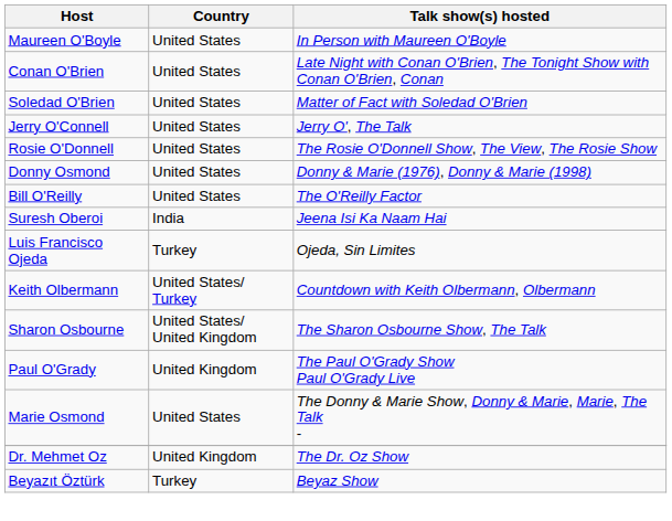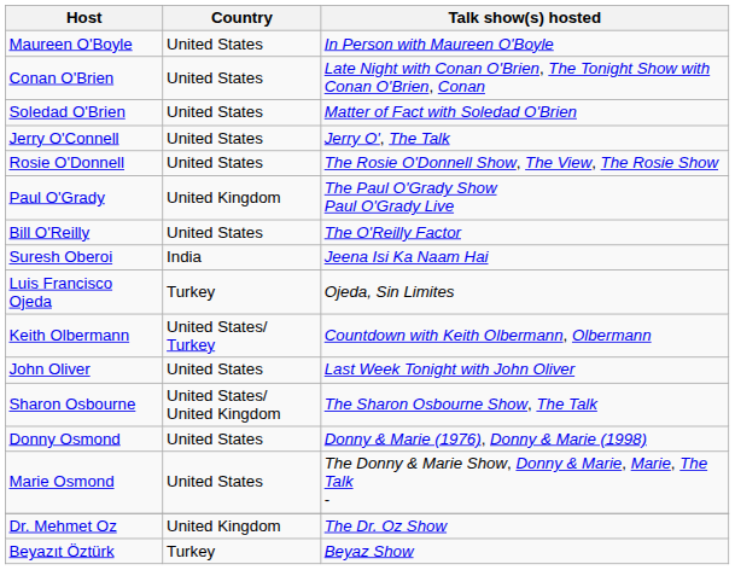 <table class="wikitable">
 <tr>
 <th width="150">Host</th>
 <th width="150">Country</th>
 <th width="400">Talk show(s) hosted</th>
 </tr>
 <tr>
 <td><a href='#'>Maureen O'Boyle</a></td>
 <td> United States</td>
 <td><em><a href='#'>In Person with Maureen O'Boyle</a></em></td>
 </tr>
 <tr>
 <td><a href='#'>Conan O'Brien</a></td>
 <td> United States</td>
 <td><em><a href='#'>Late Night with Conan O'Brien</a></em>, <em><a href='#'>The Tonight Show with Conan O'Brien</a></em>, <a href='#'><em>Conan</em></a></td>
 </tr>
 <tr>
 <td><a href='#'>Soledad O'Brien</a></td>
 <td> United States</td>
 <td><em><a href='#'>Matter of Fact with Soledad O'Brien</a></em></td>
 </tr>
 <tr>
 <td><a href='#'>Jerry O'Connell</a></td>
 <td> United States</td>
 <td><em><a href='#'>Jerry O'</a></em>, <em><a href='#'>The Talk</a></em></td>
 </tr>
 <tr>
 <td><a href='#'>Rosie O'Donnell</a></td>
 <td> United States</td>
 <td><em><a href='#'>The Rosie O'Donnell Show</a></em>, <em><a href='#'>The View</a></em>, <em><a href='#'>The Rosie Show</a></em></td>
 </tr>
 <tr>
-<td><a href='#'>Donny Osmond</a></td>
-<td> United States</td>
-<td><em><a href='#'>Donny & Marie (1976)</a></em>, <em><a href='#'>Donny & Marie (1998)</a></em></td>
+<td><a href='#'>Paul O'Grady</a></td>
+<td> United Kingdom</td>
+<td><em><a href='#'>The Paul O'Grady Show</a></em><br><em><a href='#'>Paul O'Grady Live</a></em></td>
 </tr>
 <tr>
 <td><a href='#'>Bill O'Reilly</a></td>
 <td> United States</td>
 <td><em><a href='#'>The O'Reilly Factor</a></em></td>
 </tr>
 <tr>
 <td><a href='#'>Suresh Oberoi</a></td>
 <td> India</td>
 <td><em><a href='#'>Jeena Isi Ka Naam Hai</a></em></td>
 </tr>
 <tr>
 <td><a href='#'>Luis Francisco Ojeda</a></td>
 <td> Turkey</td>
 <td><em>Ojeda, Sin Limites</em></td>
 </tr>
 <tr>
 <td><a href='#'>Keith Olbermann</a></td>
 <td> United States/ <a href='#'>Turkey</a></td>
 <td><em><a href='#'>Countdown with Keith Olbermann</a></em>, <em><a href='#'>Olbermann</a></em></td>
 </tr>
 <tr>
+<td><a href='#'>John Oliver</a></td>
+<td> United States</td>
+<td><em><a href='#'>Last Week Tonight with John Oliver</a></em></td>
+</tr>
+<tr>
 <td><a href='#'>Sharon Osbourne</a></td>
 <td> United States/ United Kingdom</td>
 <td><em><a href='#'>The Sharon Osbourne Show</a></em>, <em><a href='#'>The Talk</a></em></td>
 </tr>
 <tr>
-<td><a href='#'>Paul O'Grady</a></td>
-<td> United Kingdom</td>
-<td><em><a href='#'>The Paul O'Grady Show</a></em><br><em><a href='#'>Paul O'Grady Live</a></em></td>
+<td><a href='#'>Donny Osmond</a></td>
+<td> United States</td>
+<td><em><a href='#'>Donny & Marie (1976)</a></em>, <em><a href='#'>Donny & Marie (1998)</a></em></td>
 </tr>
 <tr>
 <td><a href='#'>Marie Osmond</a></td>
 <td> United States</td>
 <td><em>The Donny & Marie Show</em>,  <em><a href='#'>Donny & Marie</a></em>, <em><a href='#'>Marie</a></em>, <em><a href='#'>The Talk</a></em><br>-</td>
 </tr>
 <tr>
 </tr>
 <tr>
 <td><a href='#'>Dr. Mehmet Oz</a></td>
 <td> United Kingdom</td>
 <td><em><a href='#'>The Dr. Oz Show</a></em></td>
 </tr>
 <tr>
 <td><a href='#'>Beyazıt Öztürk</a></td>
 <td> Turkey</td>
 <td><em><a href='#'>Beyaz Show</a></em></td>
 </tr>
 </table>
